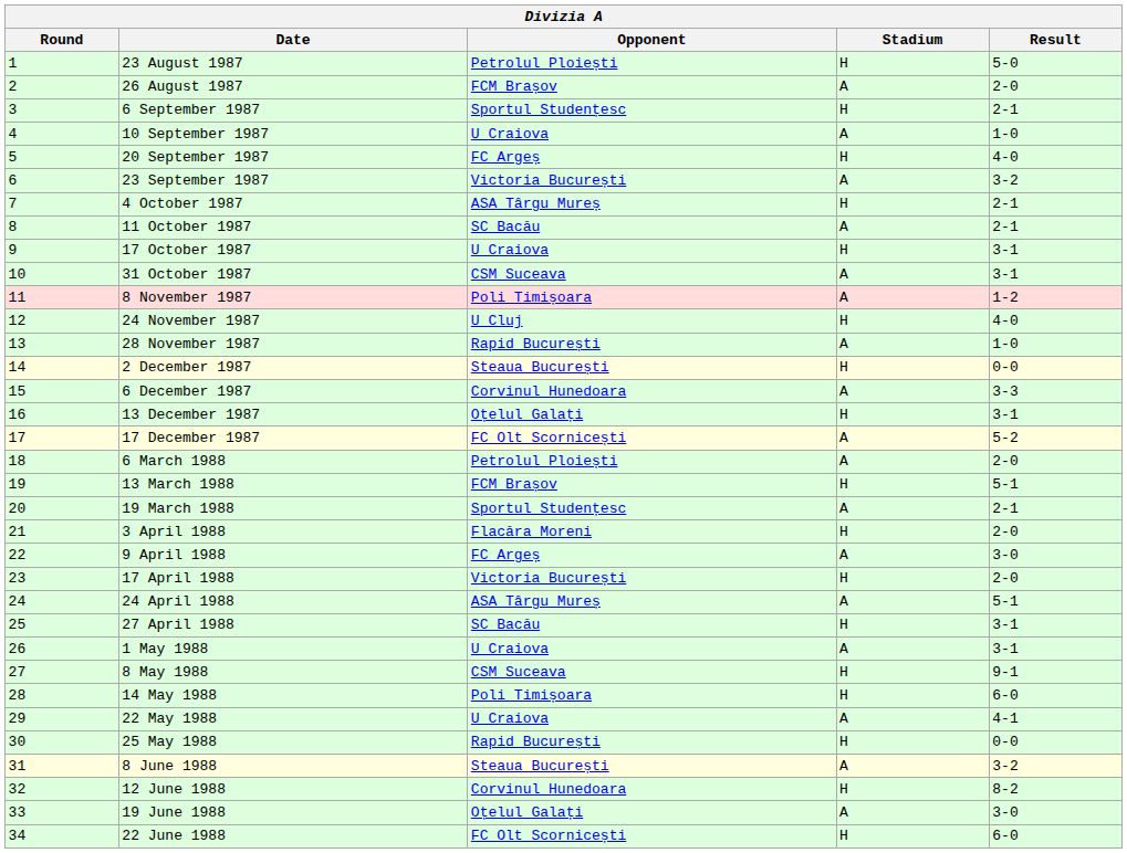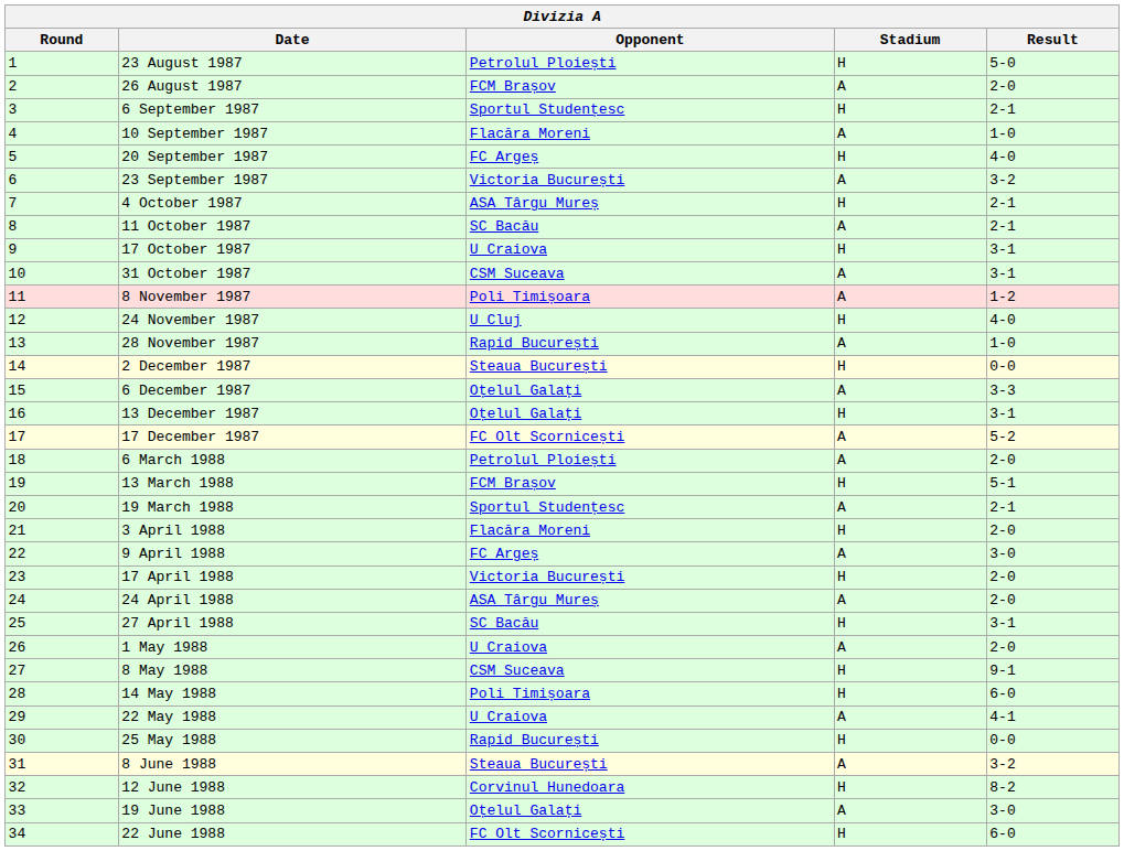 <table class="wikitable" style="width:80%;">
 <tr>
 <th colspan="5" style="text-align:center;"><em>Divizia A</em></th>
 </tr>
 <tr>
 <th>Round</th>
 <th>Date</th>
 <th>Opponent</th>
 <th>Stadium</th>
 <th>Result</th>
 </tr>
 <tr>
 </tr>
 <tr bgcolor="#ddffdd">
 <td>1</td>
 <td>23 August 1987</td>
 <td><a href='#'>Petrolul Ploiești</a></td>
 <td>H</td>
 <td>5-0</td>
 </tr>
 <tr>
 </tr>
 <tr bgcolor="#ddffdd">
 <td>2</td>
 <td>26 August 1987</td>
 <td><a href='#'>FCM Brașov</a></td>
 <td>A</td>
 <td>2-0</td>
 </tr>
 <tr>
 </tr>
 <tr bgcolor="#ddffdd">
 <td>3</td>
 <td>6 September 1987</td>
 <td><a href='#'>Sportul Studențesc</a></td>
 <td>H</td>
 <td>2-1</td>
 </tr>
 <tr>
 </tr>
 <tr bgcolor="#ddffdd">
 <td>4</td>
 <td>10 September 1987</td>
-<td><a href='#'>U Craiova</a></td>
+<td><a href='#'>Flacăra Moreni</a></td>
 <td>A</td>
 <td>1-0</td>
 </tr>
 <tr>
 </tr>
 <tr bgcolor="#ddffdd">
 <td>5</td>
 <td>20 September 1987</td>
 <td><a href='#'>FC Argeș</a></td>
 <td>H</td>
 <td>4-0</td>
 </tr>
 <tr>
 </tr>
 <tr bgcolor="#ddffdd">
 <td>6</td>
 <td>23 September 1987</td>
 <td><a href='#'>Victoria București</a></td>
 <td>A</td>
 <td>3-2</td>
 </tr>
 <tr>
 </tr>
 <tr bgcolor="#ddffdd">
 <td>7</td>
 <td>4 October 1987</td>
 <td><a href='#'>ASA Târgu Mureș</a></td>
 <td>H</td>
 <td>2-1</td>
 </tr>
 <tr>
 </tr>
 <tr bgcolor="#ddffdd">
 <td>8</td>
 <td>11 October 1987</td>
 <td><a href='#'>SC Bacău</a></td>
 <td>A</td>
 <td>2-1</td>
 </tr>
 <tr>
 </tr>
 <tr bgcolor="#ddffdd">
 <td>9</td>
 <td>17 October 1987</td>
 <td><a href='#'>U Craiova</a></td>
 <td>H</td>
 <td>3-1</td>
 </tr>
 <tr>
 </tr>
 <tr bgcolor="#ddffdd">
 <td>10</td>
 <td>31 October 1987</td>
 <td><a href='#'>CSM Suceava</a></td>
 <td>A</td>
 <td>3-1</td>
 </tr>
 <tr>
 </tr>
 <tr bgcolor="#ffdddd">
 <td>11</td>
 <td>8 November 1987</td>
 <td><a href='#'>Poli Timișoara</a></td>
 <td>A</td>
 <td>1-2</td>
 </tr>
 <tr>
 </tr>
 <tr bgcolor="#ddffdd">
 <td>12</td>
 <td>24 November 1987</td>
 <td><a href='#'>U Cluj</a></td>
 <td>H</td>
 <td>4-0</td>
 </tr>
 <tr>
 </tr>
 <tr bgcolor="#ddffdd">
 <td>13</td>
 <td>28 November 1987</td>
 <td><a href='#'>Rapid București</a></td>
 <td>A</td>
 <td>1-0</td>
 </tr>
 <tr>
 </tr>
 <tr bgcolor="#ffffdd">
 <td>14</td>
 <td>2 December 1987</td>
 <td><a href='#'>Steaua București</a></td>
 <td>H</td>
 <td>0-0</td>
 </tr>
 <tr>
 </tr>
 <tr bgcolor="#ddffdd">
 <td>15</td>
 <td>6 December 1987</td>
-<td><a href='#'>Corvinul Hunedoara</a></td>
+<td><a href='#'>Oțelul Galați</a></td>
 <td>A</td>
 <td>3-3</td>
 </tr>
 <tr>
 </tr>
 <tr bgcolor="#ddffdd">
 <td>16</td>
 <td>13 December 1987</td>
 <td><a href='#'>Oțelul Galați</a></td>
 <td>H</td>
 <td>3-1</td>
 </tr>
 <tr>
 </tr>
 <tr bgcolor="#ffffdd">
 <td>17</td>
 <td>17 December 1987</td>
 <td><a href='#'>FC Olt Scornicești</a></td>
 <td>A</td>
 <td>5-2</td>
 </tr>
 <tr>
 </tr>
 <tr bgcolor="#ddffdd">
 <td>18</td>
 <td>6 March 1988</td>
 <td><a href='#'>Petrolul Ploiești</a></td>
 <td>A</td>
 <td>2-0</td>
 </tr>
 <tr>
 </tr>
 <tr bgcolor="#ddffdd">
 <td>19</td>
 <td>13 March 1988</td>
 <td><a href='#'>FCM Brașov</a></td>
 <td>H</td>
 <td>5-1</td>
 </tr>
 <tr>
 </tr>
 <tr bgcolor="#ddffdd">
 <td>20</td>
 <td>19 March 1988</td>
 <td><a href='#'>Sportul Studențesc</a></td>
 <td>A</td>
 <td>2-1</td>
 </tr>
 <tr>
 </tr>
 <tr bgcolor="#ddffdd">
 <td>21</td>
 <td>3 April 1988</td>
 <td><a href='#'>Flacăra Moreni</a></td>
 <td>H</td>
 <td>2-0</td>
 </tr>
 <tr>
 </tr>
 <tr bgcolor="#ddffdd">
 <td>22</td>
 <td>9 April 1988</td>
 <td><a href='#'>FC Argeș</a></td>
 <td>A</td>
 <td>3-0</td>
 </tr>
 <tr>
 </tr>
 <tr bgcolor="#ddffdd">
 <td>23</td>
 <td>17 April 1988</td>
 <td><a href='#'>Victoria București</a></td>
 <td>H</td>
 <td>2-0</td>
 </tr>
 <tr>
 </tr>
 <tr bgcolor="#ddffdd">
 <td>24</td>
 <td>24 April 1988</td>
 <td><a href='#'>ASA Târgu Mureș</a></td>
 <td>A</td>
-<td>5-1</td>
+<td>2-0</td>
 </tr>
 <tr>
 </tr>
 <tr bgcolor="#ddffdd">
 <td>25</td>
 <td>27 April 1988</td>
 <td><a href='#'>SC Bacău</a></td>
 <td>H</td>
 <td>3-1</td>
 </tr>
 <tr>
 </tr>
 <tr bgcolor="#ddffdd">
 <td>26</td>
 <td>1 May 1988</td>
 <td><a href='#'>U Craiova</a></td>
 <td>A</td>
-<td>3-1</td>
+<td>2-0</td>
 </tr>
 <tr>
 </tr>
 <tr bgcolor="#ddffdd">
 <td>27</td>
 <td>8 May 1988</td>
 <td><a href='#'>CSM Suceava</a></td>
 <td>H</td>
 <td>9-1</td>
 </tr>
 <tr>
 </tr>
 <tr bgcolor="#ddffdd">
 <td>28</td>
 <td>14 May 1988</td>
 <td><a href='#'>Poli Timișoara</a></td>
 <td>H</td>
 <td>6-0</td>
 </tr>
 <tr>
 </tr>
 <tr bgcolor="#ddffdd">
 <td>29</td>
 <td>22 May 1988</td>
 <td><a href='#'>U Craiova</a></td>
 <td>A</td>
 <td>4-1</td>
 </tr>
 <tr>
 </tr>
 <tr bgcolor="#ddffdd">
 <td>30</td>
 <td>25 May 1988</td>
 <td><a href='#'>Rapid București</a></td>
 <td>H</td>
 <td>0-0</td>
 </tr>
 <tr>
 </tr>
 <tr bgcolor="#ffffdd">
 <td>31</td>
 <td>8 June 1988</td>
 <td><a href='#'>Steaua București</a></td>
 <td>A</td>
 <td>3-2</td>
 </tr>
 <tr>
 </tr>
 <tr bgcolor="#ddffdd">
 <td>32</td>
 <td>12 June 1988</td>
 <td><a href='#'>Corvinul Hunedoara</a></td>
 <td>H</td>
 <td>8-2</td>
 </tr>
 <tr>
 </tr>
 <tr bgcolor="#ddffdd">
 <td>33</td>
 <td>19 June 1988</td>
 <td><a href='#'>Oțelul Galați</a></td>
 <td>A</td>
 <td>3-0</td>
 </tr>
 <tr>
 </tr>
 <tr bgcolor="#ddffdd">
 <td>34</td>
 <td>22 June 1988</td>
 <td><a href='#'>FC Olt Scornicești</a></td>
 <td>H</td>
 <td>6-0</td>
 </tr>
 <tr>
 </tr>
 </table>
